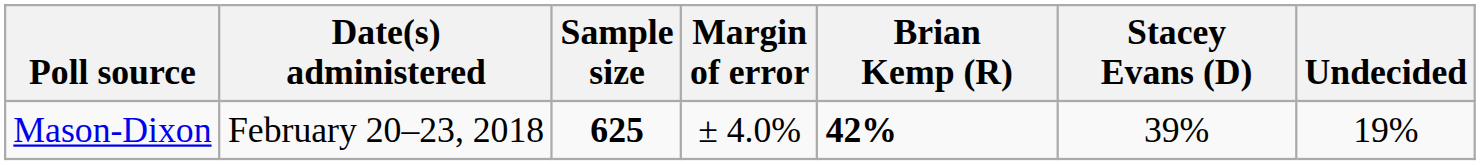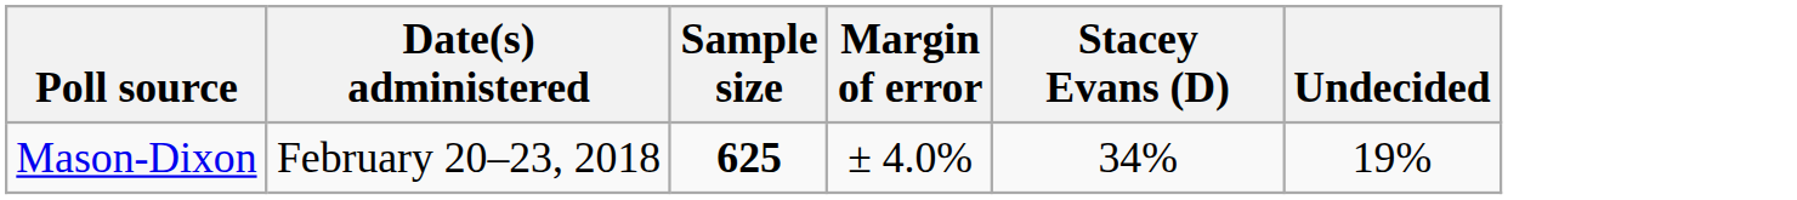 <table class="wikitable">
 <tr valign=bottom>
 <th>Poll source</th>
 <th>Date(s)<br>administered</th>
 <th>Sample<br>size</th>
 <th>Margin<br>of error</th>
-<th style="width:100px;">Brian<br>Kemp (R)</th>
 <th style="width:100px;">Stacey<br>Evans (D)</th>
 <th>Undecided</th>
 </tr>
 <tr>
 <td><a href='#'>Mason-Dixon</a></td>
 <td align=center>February 20–23, 2018</td>
 <td align=center><strong>625</strong></td>
 <td align=center>± 4.0%</td>
-<td><strong>42%</strong></td>
-<td align=center>39%</td>
+<td align=center>34%</td>
 <td align=center>19%</td>
 </tr>
 </table>
